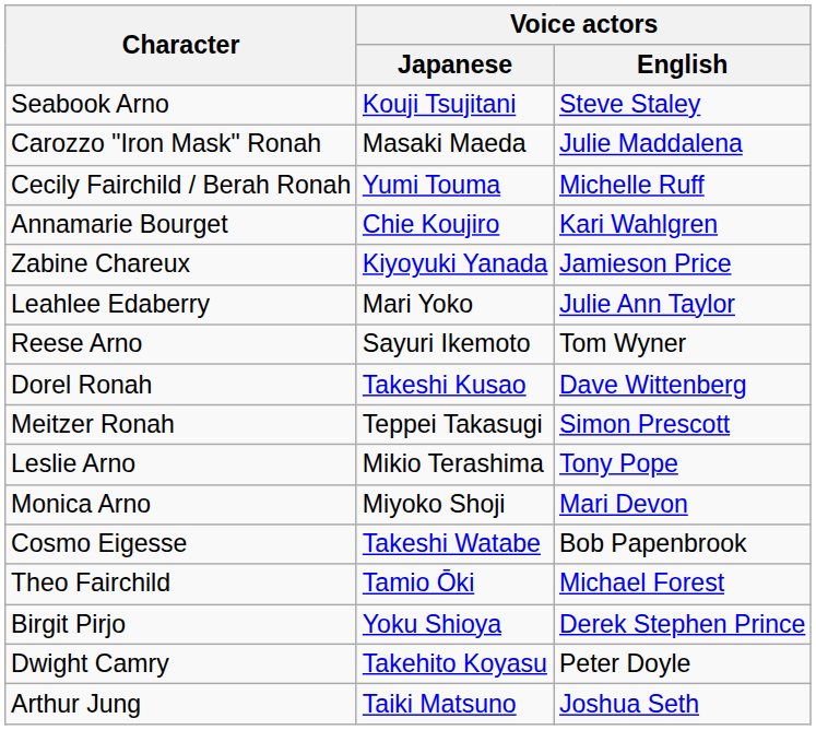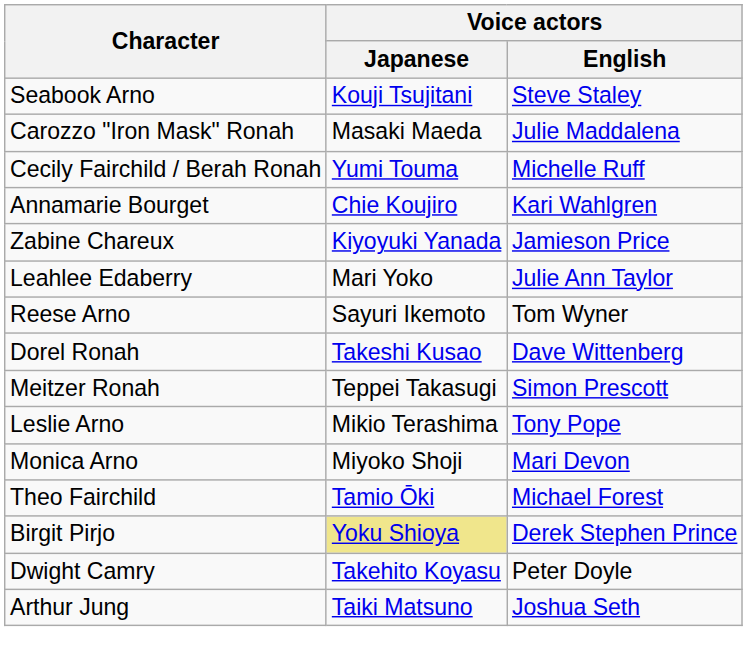 <table class="wikitable">
 <tr>
 <th rowspan=2>Character</th>
 <th colspan=2>Voice actors</th>
 </tr>
 <tr>
 <th>Japanese</th>
 <th>English</th>
 </tr>
 <tr>
 <td>Seabook Arno</td>
 <td><a href='#'>Kouji Tsujitani</a></td>
 <td><a href='#'>Steve Staley</a></td>
 </tr>
 <tr>
 <td>Carozzo "Iron Mask" Ronah</td>
 <td>Masaki Maeda</td>
 <td><a href='#'>Julie Maddalena</a></td>
 </tr>
 <tr>
 <td>Cecily Fairchild / Berah Ronah</td>
 <td><a href='#'>Yumi Touma</a></td>
 <td><a href='#'>Michelle Ruff</a></td>
 </tr>
 <tr>
 <td>Annamarie Bourget</td>
 <td><a href='#'>Chie Koujiro</a></td>
 <td><a href='#'>Kari Wahlgren</a></td>
 </tr>
 <tr>
 <td>Zabine Chareux</td>
 <td><a href='#'>Kiyoyuki Yanada</a></td>
 <td><a href='#'>Jamieson Price</a></td>
 </tr>
 <tr>
 <td>Leahlee Edaberry</td>
 <td>Mari Yoko</td>
 <td><a href='#'>Julie Ann Taylor</a></td>
 </tr>
 <tr>
 <td>Reese Arno</td>
 <td>Sayuri Ikemoto</td>
 <td>Tom Wyner</td>
 </tr>
 <tr>
 <td>Dorel Ronah</td>
 <td><a href='#'>Takeshi Kusao</a></td>
 <td><a href='#'>Dave Wittenberg</a></td>
 </tr>
 <tr>
 <td>Meitzer Ronah</td>
 <td>Teppei Takasugi</td>
 <td><a href='#'>Simon Prescott</a></td>
 </tr>
 <tr>
 <td>Leslie Arno</td>
 <td>Mikio Terashima</td>
 <td><a href='#'>Tony Pope</a></td>
 </tr>
 <tr>
 <td>Monica Arno</td>
 <td>Miyoko Shoji</td>
 <td><a href='#'>Mari Devon</a></td>
 </tr>
 <tr>
-<td>Cosmo Eigesse</td>
-<td><a href='#'>Takeshi Watabe</a></td>
-<td>Bob Papenbrook</td>
-</tr>
-<tr>
 <td>Theo Fairchild</td>
 <td><a href='#'>Tamio Ōki</a></td>
 <td><a href='#'>Michael Forest</a></td>
 </tr>
 <tr>
 <td>Birgit Pirjo</td>
-<td><a href='#'>Yoku Shioya</a></td>
+<td style="background: khaki;"><a href='#'>Yoku Shioya</a></td>
 <td><a href='#'>Derek Stephen Prince</a></td>
 </tr>
 <tr>
 <td>Dwight Camry</td>
 <td><a href='#'>Takehito Koyasu</a></td>
 <td>Peter Doyle</td>
 </tr>
 <tr>
 <td>Arthur Jung</td>
 <td><a href='#'>Taiki Matsuno</a></td>
 <td><a href='#'>Joshua Seth</a></td>
 </tr>
 </table>
